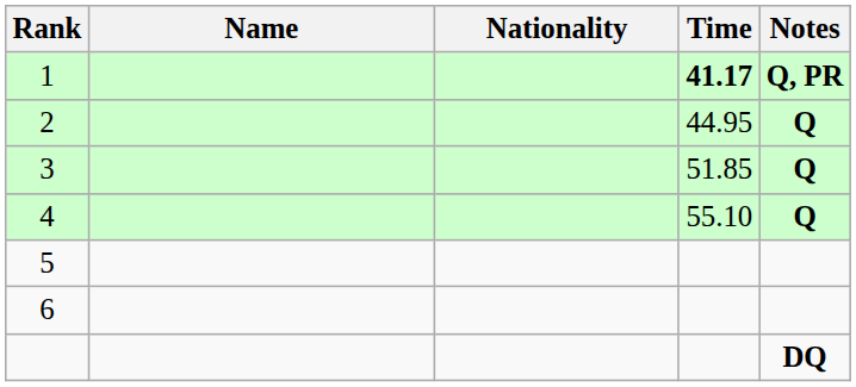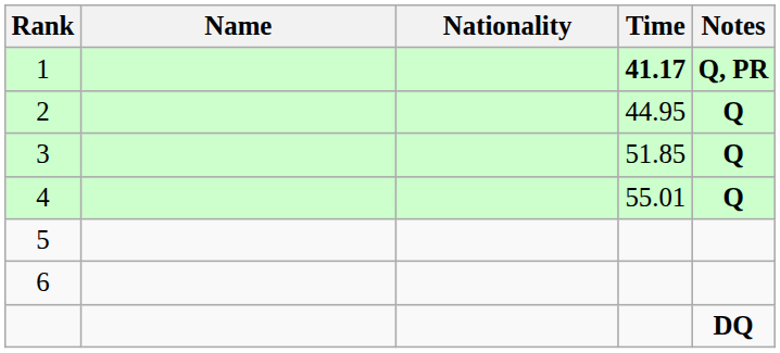 <table class="wikitable sortable" style="text-align:center">
 <tr>
 <th>Rank</th>
 <th style="width:180px">Name</th>
 <th style="width:125px">Nationality</th>
 <th>Time</th>
 <th>Notes</th>
 </tr>
 <tr style="background:#cfc;">
 <td>1</td>
 <td style="text-align:left;"></td>
 <td style="text-align:left;"></td>
 <td><strong>41.17</strong></td>
 <td><strong>Q, PR</strong></td>
 </tr>
 <tr style="background:#cfc;">
 <td>2</td>
 <td style="text-align:left;"></td>
 <td style="text-align:left;"></td>
 <td>44.95</td>
 <td><strong>Q</strong></td>
 </tr>
 <tr style="background:#cfc;">
 <td>3</td>
 <td style="text-align:left;"></td>
 <td style="text-align:left;"></td>
 <td>51.85</td>
 <td><strong>Q</strong></td>
 </tr>
 <tr style="background:#cfc;">
 <td>4</td>
 <td style="text-align:left;"></td>
 <td style="text-align:left;"></td>
-<td>55.10</td>
+<td>55.01</td>
 <td><strong>Q</strong></td>
 </tr>
 <tr>
 <td>5</td>
 <td style="text-align:left;"></td>
 <td style="text-align:left;"></td>
 <td></td>
 <td></td>
 </tr>
 <tr>
 <td>6</td>
 <td style="text-align:left;"></td>
 <td style="text-align:left;"></td>
 <td></td>
 <td></td>
 </tr>
 <tr>
 <td></td>
 <td style="text-align:left;"></td>
 <td style="text-align:left;"></td>
 <td></td>
 <td><strong>DQ</strong></td>
 </tr>
 </table>
